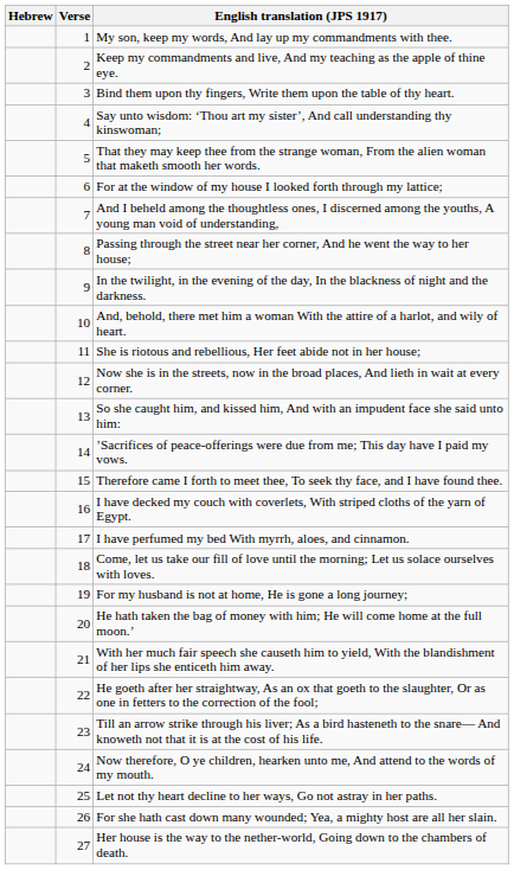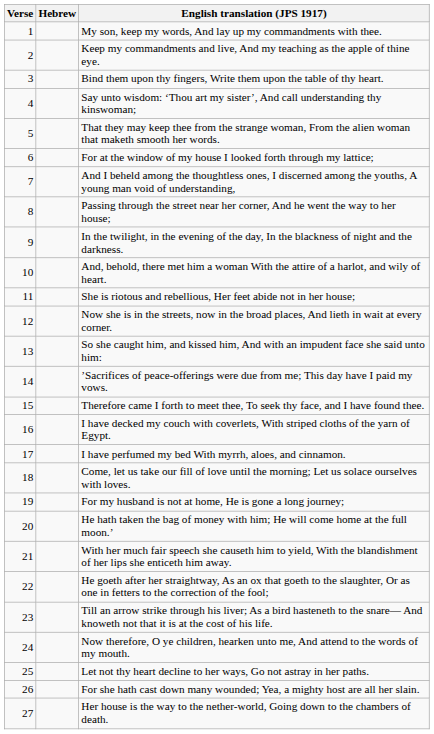 <table class="wikitable">
 <tr>
+<th>Verse</th>
 <th>Hebrew</th>
-<th>Verse</th>
 <th>English translation (JPS 1917)</th>
 </tr>
 <tr>
+<td style="text-align:right">1</td>
 <td style="text-align:right"></td>
-<td style="text-align:right">1</td>
 <td>My son, keep my words, And lay up my commandments with thee.</td>
 </tr>
 <tr>
+<td style="text-align:right">2</td>
 <td style="text-align:right"></td>
-<td style="text-align:right">2</td>
 <td>Keep my commandments and live, And my teaching as the apple of thine eye.</td>
 </tr>
 <tr>
+<td style="text-align:right">3</td>
 <td style="text-align:right"></td>
-<td style="text-align:right">3</td>
 <td>Bind them upon thy fingers, Write them upon the table of thy heart.</td>
 </tr>
 <tr>
+<td style="text-align:right">4</td>
 <td style="text-align:right"></td>
-<td style="text-align:right">4</td>
 <td>Say unto wisdom: ‘Thou art my sister’, And call understanding thy kinswoman;</td>
 </tr>
 <tr>
+<td style="text-align:right">5</td>
 <td style="text-align:right"></td>
-<td style="text-align:right">5</td>
 <td>That they may keep thee from the strange woman, From the alien woman that maketh smooth her words.</td>
 </tr>
 <tr>
+<td style="text-align:right">6</td>
 <td style="text-align:right"></td>
-<td style="text-align:right">6</td>
 <td>For at the window of my house I looked forth through my lattice;</td>
 </tr>
 <tr>
+<td style="text-align:right">7</td>
 <td style="text-align:right"></td>
-<td style="text-align:right">7</td>
 <td>And I beheld among the thoughtless ones, I discerned among the youths, A young man void of understanding,</td>
 </tr>
 <tr>
+<td style="text-align:right">8</td>
 <td style="text-align:right"></td>
-<td style="text-align:right">8</td>
 <td>Passing through the street near her corner, And he went the way to her house;</td>
 </tr>
 <tr>
+<td style="text-align:right">9</td>
 <td style="text-align:right"></td>
-<td style="text-align:right">9</td>
 <td>In the twilight, in the evening of the day, In the blackness of night and the darkness.</td>
 </tr>
 <tr>
+<td style="text-align:right">10</td>
 <td style="text-align:right"></td>
-<td style="text-align:right">10</td>
 <td>And, behold, there met him a woman With the attire of a harlot, and wily of heart.</td>
 </tr>
 <tr>
+<td style="text-align:right">11</td>
 <td style="text-align:right"></td>
-<td style="text-align:right">11</td>
 <td>She is riotous and rebellious, Her feet abide not in her house;</td>
 </tr>
 <tr>
+<td style="text-align:right">12</td>
 <td style="text-align:right"></td>
-<td style="text-align:right">12</td>
 <td>Now she is in the streets, now in the broad places, And lieth in wait at every corner.</td>
 </tr>
 <tr>
+<td style="text-align:right">13</td>
 <td style="text-align:right"></td>
-<td style="text-align:right">13</td>
 <td>So she caught him, and kissed him, And with an impudent face she said unto him:</td>
 </tr>
 <tr>
+<td style="text-align:right">14</td>
 <td style="text-align:right"></td>
-<td style="text-align:right">14</td>
 <td>’Sacrifices of peace-offerings were due from me; This day have I paid my vows.</td>
 </tr>
 <tr>
+<td style="text-align:right">15</td>
 <td style="text-align:right"></td>
-<td style="text-align:right">15</td>
 <td>Therefore came I forth to meet thee, To seek thy face, and I have found thee.</td>
 </tr>
 <tr>
+<td style="text-align:right">16</td>
 <td style="text-align:right"></td>
-<td style="text-align:right">16</td>
 <td>I have decked my couch with coverlets, With striped cloths of the yarn of Egypt.</td>
 </tr>
 <tr>
+<td style="text-align:right">17</td>
 <td style="text-align:right"></td>
-<td style="text-align:right">17</td>
 <td>I have perfumed my bed With myrrh, aloes, and cinnamon.</td>
 </tr>
 <tr>
+<td style="text-align:right">18</td>
 <td style="text-align:right"></td>
-<td style="text-align:right">18</td>
 <td>Come, let us take our fill of love until the morning; Let us solace ourselves with loves.</td>
 </tr>
 <tr>
+<td style="text-align:right">19</td>
 <td style="text-align:right"></td>
-<td style="text-align:right">19</td>
 <td>For my husband is not at home, He is gone a long journey;</td>
 </tr>
 <tr>
+<td style="text-align:right">20</td>
 <td style="text-align:right"></td>
-<td style="text-align:right">20</td>
 <td>He hath taken the bag of money with him; He will come home at the full moon.’</td>
 </tr>
 <tr>
+<td style="text-align:right">21</td>
 <td style="text-align:right"></td>
-<td style="text-align:right">21</td>
 <td>With her much fair speech she causeth him to yield, With the blandishment of her lips she enticeth him away.</td>
 </tr>
 <tr>
+<td style="text-align:right">22</td>
 <td style="text-align:right"></td>
-<td style="text-align:right">22</td>
 <td>He goeth after her straightway, As an ox that goeth to the slaughter, Or as one in fetters to the correction of the fool;</td>
 </tr>
 <tr>
+<td style="text-align:right">23</td>
 <td style="text-align:right"></td>
-<td style="text-align:right">23</td>
 <td>Till an arrow strike through his liver; As a bird hasteneth to the snare— And knoweth not that it is at the cost of his life.</td>
 </tr>
 <tr>
+<td style="text-align:right">24</td>
 <td style="text-align:right"></td>
-<td style="text-align:right">24</td>
 <td>Now therefore, O ye children, hearken unto me, And attend to the words of my mouth.</td>
 </tr>
 <tr>
+<td style="text-align:right">25</td>
 <td style="text-align:right"></td>
-<td style="text-align:right">25</td>
 <td>Let not thy heart decline to her ways, Go not astray in her paths.</td>
 </tr>
 <tr>
+<td style="text-align:right">26</td>
 <td style="text-align:right"></td>
-<td style="text-align:right">26</td>
 <td>For she hath cast down many wounded; Yea, a mighty host are all her slain.</td>
 </tr>
 <tr>
+<td style="text-align:right">27</td>
 <td style="text-align:right"></td>
-<td style="text-align:right">27</td>
 <td>Her house is the way to the nether-world, Going down to the chambers of death.</td>
 </tr>
 </table>
